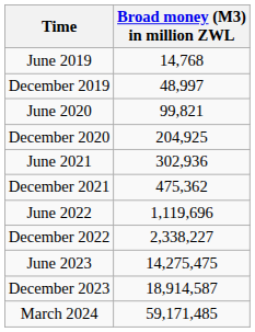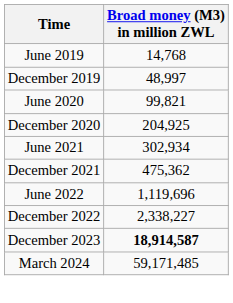 <table class="wikitable" style="text-align: center;">
 <tr>
 <th>Time</th>
 <th><a href='#'>Broad money</a> (M3)<br>in million ZWL</th>
 </tr>
 <tr>
 <td>June 2019</td>
 <td>14,768</td>
 </tr>
 <tr>
 <td>December 2019</td>
 <td>48,997</td>
 </tr>
 <tr>
 <td>June 2020</td>
 <td>99,821</td>
 </tr>
 <tr>
 <td>December 2020</td>
 <td>204,925</td>
 </tr>
 <tr>
 <td>June 2021</td>
-<td>302,936</td>
+<td>302,934</td>
 </tr>
 <tr>
 <td>December 2021</td>
 <td>475,362</td>
 </tr>
 <tr>
 <td>June 2022</td>
 <td>1,119,696</td>
 </tr>
 <tr>
 <td>December 2022</td>
 <td>2,338,227</td>
 </tr>
 <tr>
-<td>June 2023</td>
-<td>14,275,475</td>
-</tr>
-<tr>
 <td>December 2023</td>
-<td>18,914,587</td>
+<td><strong>18,914,587</strong></td>
 </tr>
 <tr>
 <td>March 2024</td>
 <td>59,171,485</td>
 </tr>
 </table>
